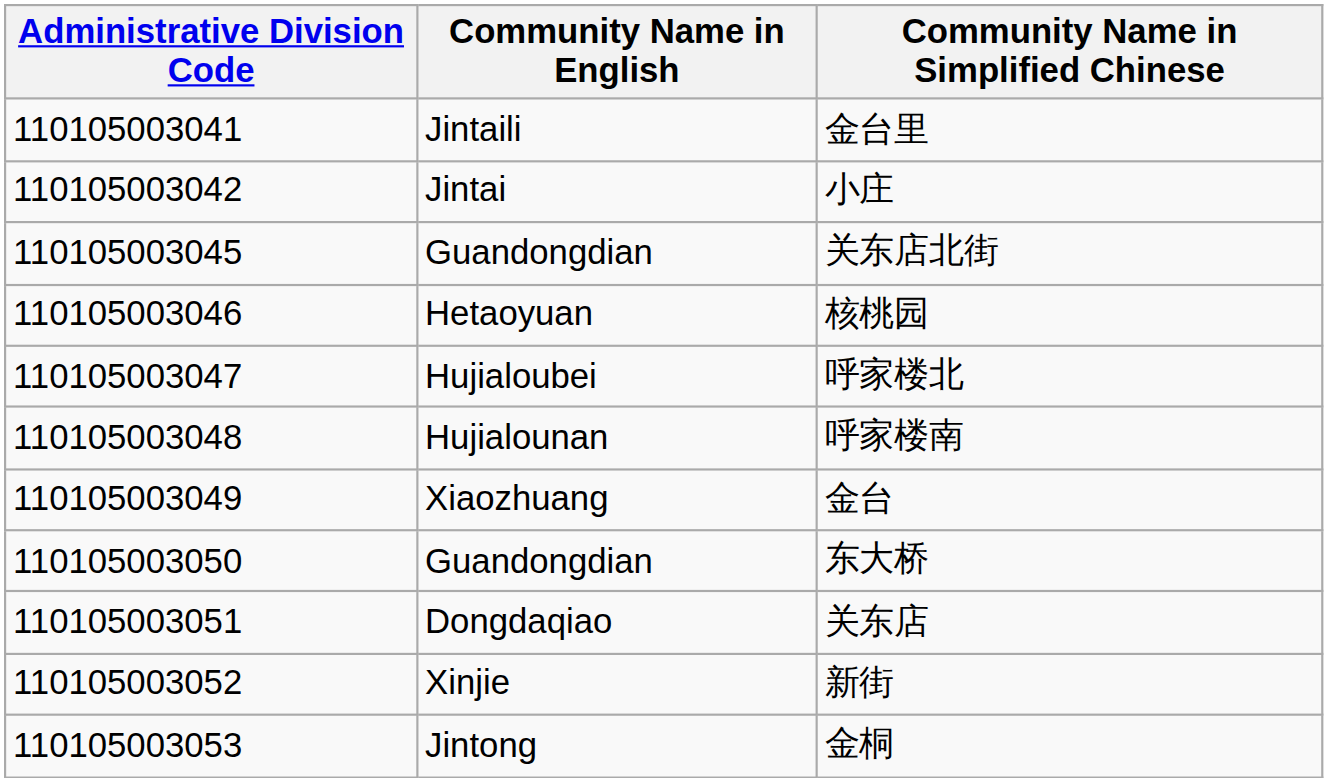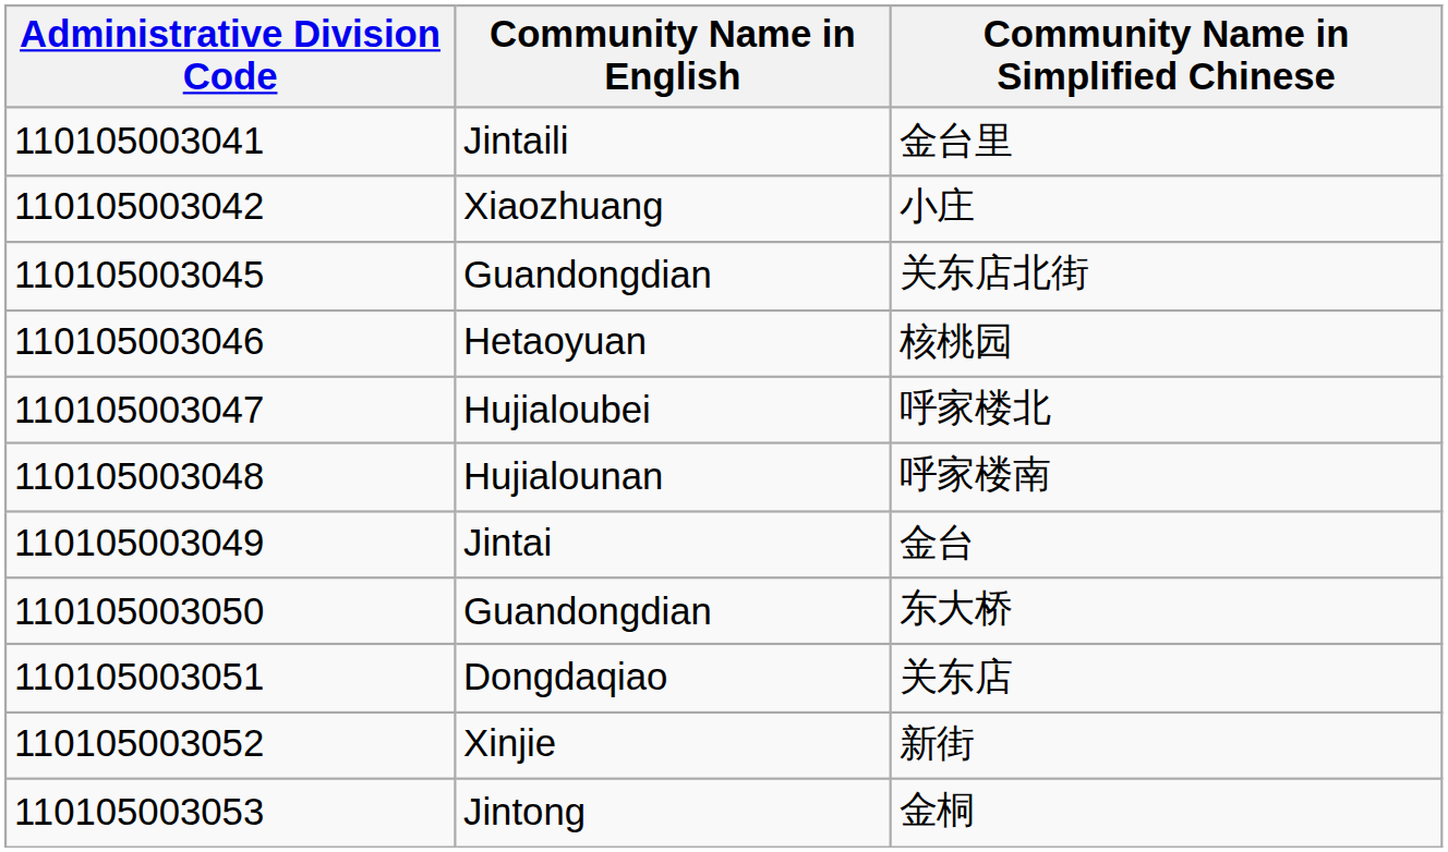 <table class="wikitable sortable">
 <tr>
 <th><a href='#'>Administrative Division Code</a></th>
 <th>Community Name in English</th>
 <th>Community Name in Simplified Chinese</th>
 </tr>
 <tr>
 <td>110105003041</td>
 <td>Jintaili</td>
 <td>金台里</td>
 </tr>
 <tr>
 <td>110105003042</td>
-<td>Jintai</td>
+<td>Xiaozhuang</td>
 <td>小庄</td>
 </tr>
 <tr>
 <td>110105003045</td>
 <td>Guandongdian</td>
 <td>关东店北街</td>
 </tr>
 <tr>
 <td>110105003046</td>
 <td>Hetaoyuan</td>
 <td>核桃园</td>
 </tr>
 <tr>
 <td>110105003047</td>
 <td>Hujialoubei</td>
 <td>呼家楼北</td>
 </tr>
 <tr>
 <td>110105003048</td>
 <td>Hujialounan</td>
 <td>呼家楼南</td>
 </tr>
 <tr>
 <td>110105003049</td>
-<td>Xiaozhuang</td>
+<td>Jintai</td>
 <td>金台</td>
 </tr>
 <tr>
 <td>110105003050</td>
 <td>Guandongdian</td>
 <td>东大桥</td>
 </tr>
 <tr>
 <td>110105003051</td>
 <td>Dongdaqiao</td>
 <td>关东店</td>
 </tr>
 <tr>
 <td>110105003052</td>
 <td>Xinjie</td>
 <td>新街</td>
 </tr>
 <tr>
 <td>110105003053</td>
 <td>Jintong</td>
 <td>金桐</td>
 </tr>
 </table>
